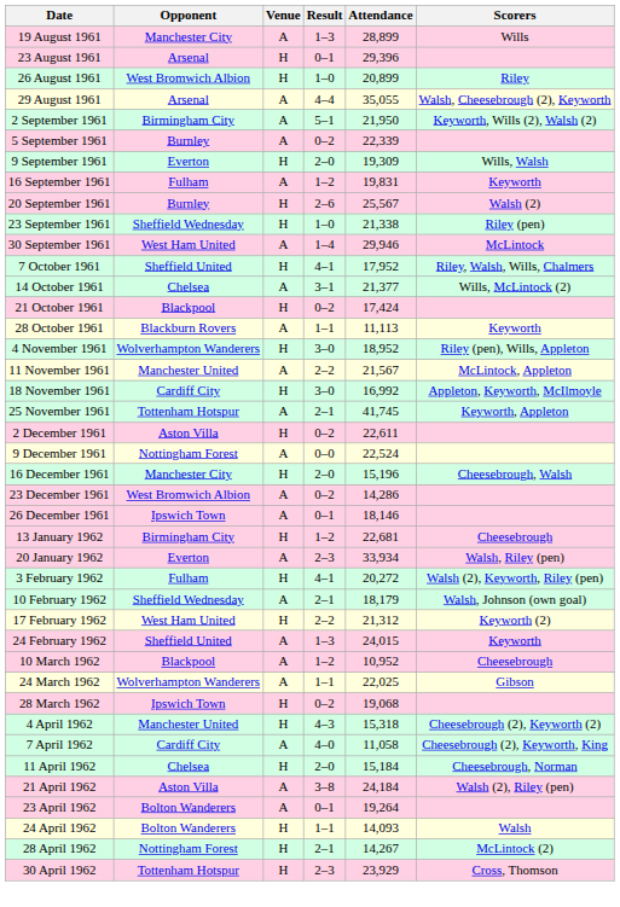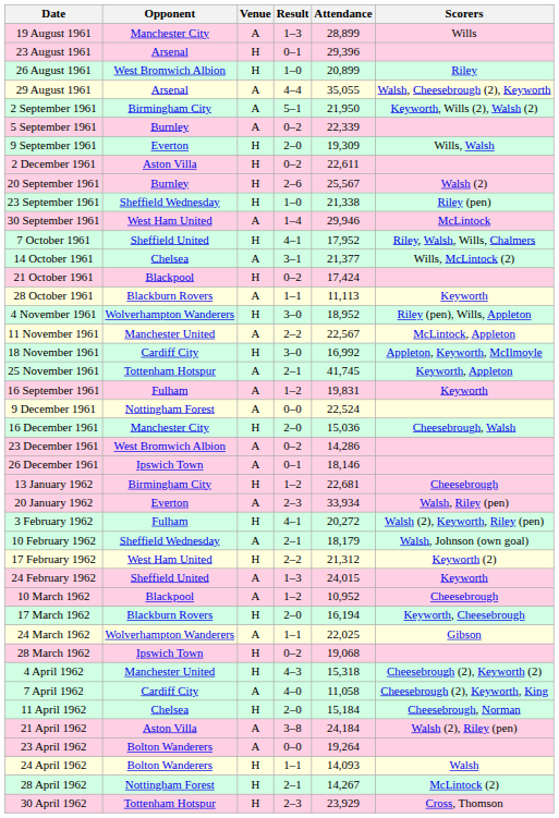 <table class="wikitable sortable" style="text-align:center;">
 <tr>
 <th>Date</th>
 <th>Opponent</th>
 <th>Venue</th>
 <th>Result</th>
 <th>Attendance</th>
 <th>Scorers</th>
 </tr>
 <tr style="background:#ffd0e3;">
 <td>19 August 1961</td>
 <td><a href='#'>Manchester City</a></td>
 <td>A</td>
 <td>1–3</td>
 <td>28,899</td>
 <td>Wills</td>
 </tr>
 <tr style="background:#ffd0e3;">
 <td>23 August 1961</td>
 <td><a href='#'>Arsenal</a></td>
 <td>H</td>
 <td>0–1</td>
 <td>29,396</td>
 <td></td>
 </tr>
 <tr style="background:#d0ffe3;">
 <td>26 August 1961</td>
 <td><a href='#'>West Bromwich Albion</a></td>
 <td>H</td>
 <td>1–0</td>
 <td>20,899</td>
 <td><a href='#'>Riley</a></td>
 </tr>
 <tr style="background:#ffffdd;">
 <td>29 August 1961</td>
 <td><a href='#'>Arsenal</a></td>
 <td>A</td>
 <td>4–4</td>
 <td>35,055</td>
 <td><a href='#'>Walsh</a>, <a href='#'>Cheesebrough</a> (2), <a href='#'>Keyworth</a></td>
 </tr>
 <tr style="background:#d0ffe3;">
 <td>2 September 1961</td>
 <td><a href='#'>Birmingham City</a></td>
 <td>A</td>
 <td>5–1</td>
 <td>21,950</td>
 <td><a href='#'>Keyworth</a>, Wills (2), <a href='#'>Walsh</a> (2)</td>
 </tr>
 <tr style="background:#ffd0e3;">
 <td>5 September 1961</td>
 <td><a href='#'>Burnley</a></td>
 <td>A</td>
 <td>0–2</td>
 <td>22,339</td>
 <td></td>
 </tr>
 <tr style="background:#d0ffe3;">
 <td>9 September 1961</td>
 <td><a href='#'>Everton</a></td>
 <td>H</td>
 <td>2–0</td>
 <td>19,309</td>
 <td>Wills, <a href='#'>Walsh</a></td>
 </tr>
 <tr style="background:#ffd0e3;">
-<td>16 September 1961</td>
-<td><a href='#'>Fulham</a></td>
-<td>A</td>
-<td>1–2</td>
-<td>19,831</td>
-<td><a href='#'>Keyworth</a></td>
+<td>2 December 1961</td>
+<td><a href='#'>Aston Villa</a></td>
+<td>H</td>
+<td>0–2</td>
+<td>22,611</td>
+<td></td>
 </tr>
 <tr style="background:#ffd0e3;">
 <td>20 September 1961</td>
 <td><a href='#'>Burnley</a></td>
 <td>H</td>
 <td>2–6</td>
 <td>25,567</td>
 <td><a href='#'>Walsh</a> (2)</td>
 </tr>
 <tr style="background:#d0ffe3;">
 <td>23 September 1961</td>
 <td><a href='#'>Sheffield Wednesday</a></td>
 <td>H</td>
 <td>1–0</td>
 <td>21,338</td>
 <td><a href='#'>Riley</a> (pen)</td>
 </tr>
 <tr style="background:#ffd0e3;">
 <td>30 September 1961</td>
 <td><a href='#'>West Ham United</a></td>
 <td>A</td>
 <td>1–4</td>
 <td>29,946</td>
 <td><a href='#'>McLintock</a></td>
 </tr>
 <tr style="background:#d0ffe3;">
 <td>7 October 1961</td>
 <td><a href='#'>Sheffield United</a></td>
 <td>H</td>
 <td>4–1</td>
 <td>17,952</td>
 <td><a href='#'>Riley</a>, <a href='#'>Walsh</a>, Wills, <a href='#'>Chalmers</a></td>
 </tr>
 <tr style="background:#d0ffe3;">
 <td>14 October 1961</td>
 <td><a href='#'>Chelsea</a></td>
 <td>A</td>
 <td>3–1</td>
 <td>21,377</td>
 <td>Wills, <a href='#'>McLintock</a> (2)</td>
 </tr>
 <tr style="background:#ffd0e3;">
 <td>21 October 1961</td>
 <td><a href='#'>Blackpool</a></td>
 <td>H</td>
 <td>0–2</td>
 <td>17,424</td>
 <td></td>
 </tr>
 <tr style="background:#ffffdd;">
 <td>28 October 1961</td>
 <td><a href='#'>Blackburn Rovers</a></td>
 <td>A</td>
 <td>1–1</td>
 <td>11,113</td>
 <td><a href='#'>Keyworth</a></td>
 </tr>
 <tr style="background:#d0ffe3;">
 <td>4 November 1961</td>
 <td><a href='#'>Wolverhampton Wanderers</a></td>
 <td>H</td>
 <td>3–0</td>
 <td>18,952</td>
 <td><a href='#'>Riley</a> (pen), Wills, <a href='#'>Appleton</a></td>
 </tr>
 <tr style="background:#ffffdd;">
 <td>11 November 1961</td>
 <td><a href='#'>Manchester United</a></td>
 <td>A</td>
 <td>2–2</td>
-<td>21,567</td>
+<td>22,567</td>
 <td><a href='#'>McLintock</a>, <a href='#'>Appleton</a></td>
 </tr>
 <tr style="background:#d0ffe3;">
 <td>18 November 1961</td>
 <td><a href='#'>Cardiff City</a></td>
 <td>H</td>
 <td>3–0</td>
 <td>16,992</td>
 <td><a href='#'>Appleton</a>, <a href='#'>Keyworth</a>, <a href='#'>McIlmoyle</a></td>
 </tr>
 <tr style="background:#d0ffe3;">
 <td>25 November 1961</td>
 <td><a href='#'>Tottenham Hotspur</a></td>
 <td>A</td>
 <td>2–1</td>
 <td>41,745</td>
 <td><a href='#'>Keyworth</a>, <a href='#'>Appleton</a></td>
 </tr>
 <tr style="background:#ffd0e3;">
-<td>2 December 1961</td>
-<td><a href='#'>Aston Villa</a></td>
-<td>H</td>
-<td>0–2</td>
-<td>22,611</td>
-<td></td>
+<td>16 September 1961</td>
+<td><a href='#'>Fulham</a></td>
+<td>A</td>
+<td>1–2</td>
+<td>19,831</td>
+<td><a href='#'>Keyworth</a></td>
 </tr>
 <tr style="background:#ffffdd;">
 <td>9 December 1961</td>
 <td><a href='#'>Nottingham Forest</a></td>
 <td>A</td>
 <td>0–0</td>
 <td>22,524</td>
 <td></td>
 </tr>
 <tr style="background:#d0ffe3;">
 <td>16 December 1961</td>
 <td><a href='#'>Manchester City</a></td>
 <td>H</td>
 <td>2–0</td>
-<td>15,196</td>
+<td>15,036</td>
 <td><a href='#'>Cheesebrough</a>, <a href='#'>Walsh</a></td>
 </tr>
 <tr style="background:#ffd0e3;">
 <td>23 December 1961</td>
 <td><a href='#'>West Bromwich Albion</a></td>
 <td>A</td>
 <td>0–2</td>
 <td>14,286</td>
 <td></td>
 </tr>
 <tr style="background:#ffd0e3;">
 <td>26 December 1961</td>
 <td><a href='#'>Ipswich Town</a></td>
 <td>A</td>
 <td>0–1</td>
 <td>18,146</td>
 <td></td>
 </tr>
 <tr style="background:#ffd0e3;">
 <td>13 January 1962</td>
 <td><a href='#'>Birmingham City</a></td>
 <td>H</td>
 <td>1–2</td>
 <td>22,681</td>
 <td><a href='#'>Cheesebrough</a></td>
 </tr>
 <tr style="background:#ffd0e3;">
 <td>20 January 1962</td>
 <td><a href='#'>Everton</a></td>
 <td>A</td>
 <td>2–3</td>
 <td>33,934</td>
 <td><a href='#'>Walsh</a>, <a href='#'>Riley</a> (pen)</td>
 </tr>
 <tr style="background:#d0ffe3;">
 <td>3 February 1962</td>
 <td><a href='#'>Fulham</a></td>
 <td>H</td>
 <td>4–1</td>
 <td>20,272</td>
 <td><a href='#'>Walsh</a> (2), <a href='#'>Keyworth</a>, <a href='#'>Riley</a> (pen)</td>
 </tr>
 <tr style="background:#d0ffe3;">
 <td>10 February 1962</td>
 <td><a href='#'>Sheffield Wednesday</a></td>
 <td>A</td>
 <td>2–1</td>
 <td>18,179</td>
 <td><a href='#'>Walsh</a>, Johnson (own goal)</td>
 </tr>
 <tr style="background:#ffffdd;">
 <td>17 February 1962</td>
 <td><a href='#'>West Ham United</a></td>
 <td>H</td>
 <td>2–2</td>
 <td>21,312</td>
 <td><a href='#'>Keyworth</a> (2)</td>
 </tr>
 <tr style="background:#ffd0e3;">
 <td>24 February 1962</td>
 <td><a href='#'>Sheffield United</a></td>
 <td>A</td>
 <td>1–3</td>
 <td>24,015</td>
 <td><a href='#'>Keyworth</a></td>
 </tr>
 <tr style="background:#ffd0e3;">
 <td>10 March 1962</td>
 <td><a href='#'>Blackpool</a></td>
 <td>A</td>
 <td>1–2</td>
 <td>10,952</td>
 <td><a href='#'>Cheesebrough</a></td>
 </tr>
+<tr style="background:#d0ffe3;">
+<td>17 March 1962</td>
+<td><a href='#'>Blackburn Rovers</a></td>
+<td>H</td>
+<td>2–0</td>
+<td>16,194</td>
+<td><a href='#'>Keyworth</a>, <a href='#'>Cheesebrough</a></td>
+</tr>
 <tr style="background:#ffffdd;">
 <td>24 March 1962</td>
 <td><a href='#'>Wolverhampton Wanderers</a></td>
 <td>A</td>
 <td>1–1</td>
 <td>22,025</td>
 <td><a href='#'>Gibson</a></td>
 </tr>
 <tr style="background:#ffd0e3;">
 <td>28 March 1962</td>
 <td><a href='#'>Ipswich Town</a></td>
 <td>H</td>
 <td>0–2</td>
 <td>19,068</td>
 <td></td>
 </tr>
 <tr style="background:#d0ffe3;">
 <td>4 April 1962</td>
 <td><a href='#'>Manchester United</a></td>
 <td>H</td>
 <td>4–3</td>
 <td>15,318</td>
 <td><a href='#'>Cheesebrough</a> (2), <a href='#'>Keyworth</a> (2)</td>
 </tr>
 <tr style="background:#d0ffe3;">
 <td>7 April 1962</td>
 <td><a href='#'>Cardiff City</a></td>
 <td>A</td>
 <td>4–0</td>
 <td>11,058</td>
 <td><a href='#'>Cheesebrough</a> (2), <a href='#'>Keyworth</a>, <a href='#'>King</a></td>
 </tr>
 <tr style="background:#d0ffe3;">
 <td>11 April 1962</td>
 <td><a href='#'>Chelsea</a></td>
 <td>H</td>
 <td>2–0</td>
 <td>15,184</td>
 <td><a href='#'>Cheesebrough</a>, <a href='#'>Norman</a></td>
 </tr>
 <tr style="background:#ffd0e3;">
 <td>21 April 1962</td>
 <td><a href='#'>Aston Villa</a></td>
 <td>A</td>
 <td>3–8</td>
 <td>24,184</td>
 <td><a href='#'>Walsh</a> (2), <a href='#'>Riley</a> (pen)</td>
 </tr>
 <tr style="background:#ffd0e3;">
 <td>23 April 1962</td>
 <td><a href='#'>Bolton Wanderers</a></td>
 <td>A</td>
-<td>0–1</td>
+<td>0–0</td>
 <td>19,264</td>
 <td></td>
 </tr>
 <tr style="background:#ffffdd;">
 <td>24 April 1962</td>
 <td><a href='#'>Bolton Wanderers</a></td>
 <td>H</td>
 <td>1–1</td>
 <td>14,093</td>
 <td><a href='#'>Walsh</a></td>
 </tr>
 <tr style="background:#d0ffe3;">
 <td>28 April 1962</td>
 <td><a href='#'>Nottingham Forest</a></td>
 <td>H</td>
 <td>2–1</td>
 <td>14,267</td>
 <td><a href='#'>McLintock</a> (2)</td>
 </tr>
 <tr style="background:#ffd0e3;">
 <td>30 April 1962</td>
 <td><a href='#'>Tottenham Hotspur</a></td>
 <td>H</td>
 <td>2–3</td>
 <td>23,929</td>
 <td><a href='#'>Cross</a>, Thomson</td>
 </tr>
 </table>
